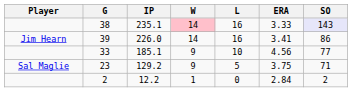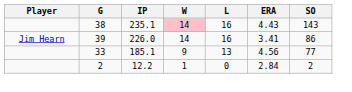 <table class="wikitable sortable">
 <tr>
 <th bgcolor="#DDDDFF" width="16%">Player</th>
 <th bgcolor="#DDDDFF" width="9%">G</th>
 <th bgcolor="#DDDDFF" width="9%">IP</th>
 <th bgcolor="#DDDDFF" width="9%">W</th>
 <th bgcolor="#DDDDFF" width="9%">L</th>
 <th bgcolor="#DDDDFF" width="9%">ERA</th>
 <th bgcolor="#DDDDFF" width="9%">SO</th>
 </tr>
 <tr align="center">
 <td></td>
 <td>38</td>
 <td>235.1</td>
 <td style="background: pink;">14</td>
 <td>16</td>
-<td>3.33</td>
-<td style="background: lavender;">143</td>
+<td>4.43</td>
+<td>143</td>
 </tr>
 <tr align="center">
 <td><a href='#'>Jim Hearn</a></td>
 <td>39</td>
 <td>226.0</td>
 <td>14</td>
 <td>16</td>
 <td>3.41</td>
 <td>86</td>
 </tr>
 <tr align=center>
 <td></td>
 <td>33</td>
 <td>185.1</td>
 <td>9</td>
-<td>10</td>
+<td>13</td>
 <td>4.56</td>
 <td>77</td>
-</tr>
-<tr align="center">
-<td><a href='#'>Sal Maglie</a></td>
-<td>23</td>
-<td>129.2</td>
-<td>9</td>
-<td>5</td>
-<td>3.75</td>
-<td>71</td>
 </tr>
 <tr align=center>
 <td></td>
 <td>2</td>
 <td>12.2</td>
 <td>1</td>
 <td>0</td>
 <td>2.84</td>
 <td>2</td>
 </tr>
 </table>
